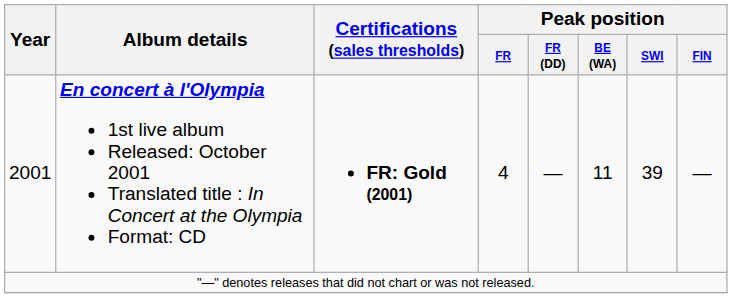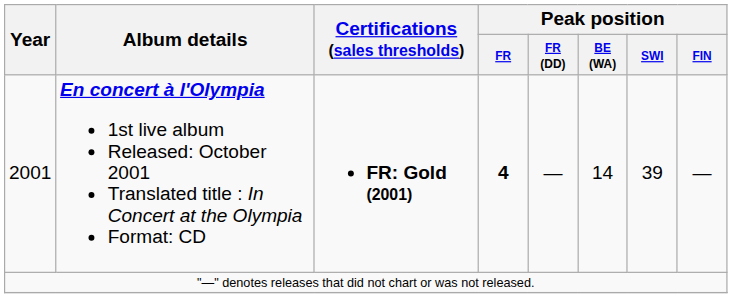 <table class="wikitable" style=text-align:center;>
 <tr>
 <th rowspan="2" width="3">Year</th>
 <th width="210" rowspan="2">Album details</th>
 <th rowspan="2"><a href='#'>Certifications</a><br><small>(<a href='#'>sales thresholds</a>)</small></th>
 <th colspan="5">Peak position</th>
 </tr>
 <tr ---->
 <th style="width:3em;font-size:75%"><small><a href='#'>FR</a></small> <br></th>
 <th style="width:3em;font-size:75%"><small><a href='#'>FR</a> (DD)</small></th>
 <th style="width:3em;font-size:75%"><small><a href='#'>BE</a> (WA)</small> <br></th>
 <th style="width:3em;font-size:75%"><small><a href='#'>SWI</a></small> <br></th>
 <th style="width:3em;font-size:75%"><small><a href='#'>FIN</a></small></th>
 </tr>
 <tr ---->
 <td>2001</td>
 <td align="left"><strong><em><a href='#'>En concert à l'Olympia</a></em></strong><br><ul><li>1st live album</li><li>Released: October 2001</li><li>Translated title : <em>In Concert at the Olympia</em></li><li>Format: CD</li></ul></td>
 <td align="left"><strong><br><ul><li>FR: Gold <small>(2001)</small></li></ul></strong></td>
-<td align="center">4</td>
+<td align="center"><strong>4</strong></td>
 <td align="center">—</td>
-<td align="center">11</td>
+<td align="center">14</td>
 <td align="center">39</td>
 <td align="center">—</td>
 </tr>
 <tr>
 <td colspan="20" style="font-size:8pt">"—" denotes releases that did not chart or was not released.</td>
 </tr>
 <tr>
 </tr>
 </table>
